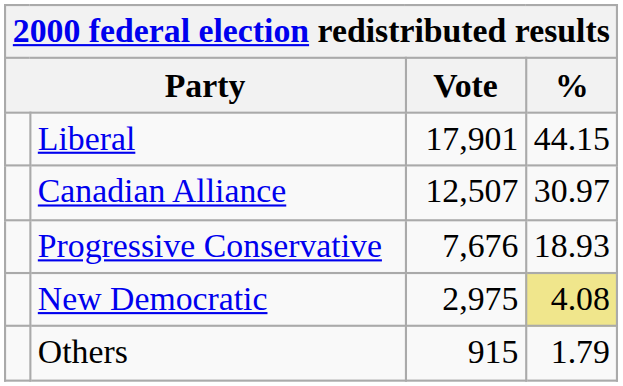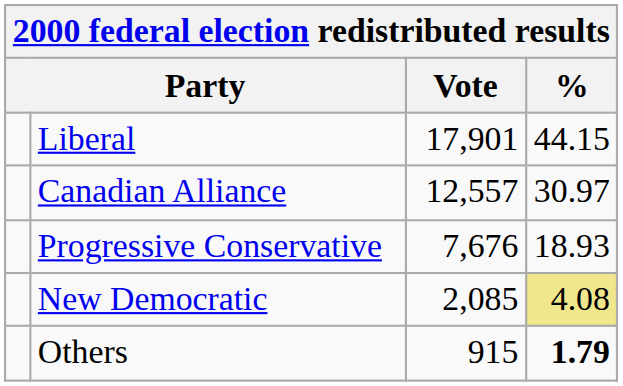 <table class="wikitable">
 <tr>
 <th colspan="4"><a href='#'>2000 federal election</a> redistributed results</th>
 </tr>
 <tr>
 <th bgcolor="#DDDDFF" width="130px" colspan="2">Party</th>
 <th bgcolor="#DDDDFF" width="50px">Vote</th>
 <th bgcolor="#DDDDFF" width="30px">%</th>
 </tr>
 <tr>
 <td> </td>
 <td><a href='#'>Liberal</a></td>
 <td align=right>17,901</td>
 <td align=right>44.15</td>
 </tr>
 <tr>
 <td> </td>
 <td><a href='#'>Canadian Alliance</a></td>
-<td align=right>12,507</td>
+<td align=right>12,557</td>
 <td align=right>30.97</td>
 </tr>
 <tr>
 <td> </td>
 <td><a href='#'>Progressive Conservative</a></td>
 <td align=right>7,676</td>
 <td align=right>18.93</td>
 </tr>
 <tr>
 <td> </td>
 <td><a href='#'>New Democratic</a></td>
-<td align=right>2,975</td>
+<td align=right>2,085</td>
 <td align=right style="background: khaki;">4.08</td>
 </tr>
 <tr>
 <td> </td>
 <td>Others</td>
 <td align=right>915</td>
-<td align=right>1.79</td>
+<td align=right><strong>1.79</strong></td>
 </tr>
 </table>
